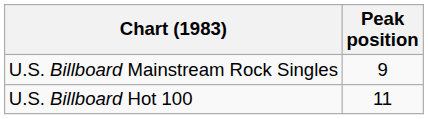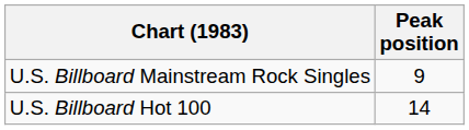 <table class="wikitable">
 <tr>
 <th>Chart (1983)</th>
 <th>Peak<br>position</th>
 </tr>
 <tr>
 <td>U.S. <em>Billboard</em> Mainstream Rock Singles</td>
 <td align="center">9</td>
 </tr>
 <tr>
 <td>U.S. <em>Billboard</em> Hot 100 </td>
-<td align="center">11</td>
+<td align="center">14</td>
 </tr>
 </table>
